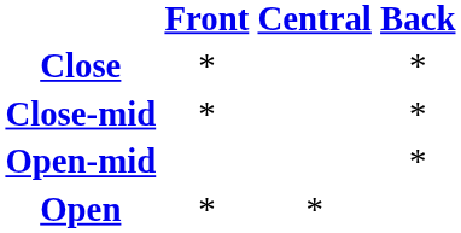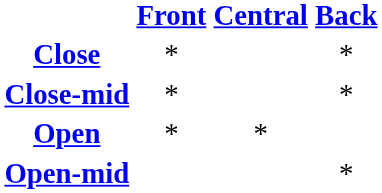 <table>
 <tr>
 <th></th>
 <th><a href='#'>Front</a></th>
 <th><a href='#'>Central</a></th>
 <th><a href='#'>Back</a></th>
 </tr>
 <tr align="center">
 <th><a href='#'>Close</a></th>
 <td>*</td>
 <td></td>
 <td>*</td>
 </tr>
 <tr align="center">
 <th><a href='#'>Close-mid</a></th>
 <td>*</td>
 <td></td>
 <td>*</td>
 </tr>
 <tr align="center">
+<th><a href='#'>Open</a></th>
+<td>*</td>
+<td>*</td>
+<td></td>
+</tr>
+<tr align="center">
 <th><a href='#'>Open-mid</a></th>
 <td></td>
 <td></td>
 <td>*</td>
 </tr>
-<tr align="center">
-<th><a href='#'>Open</a></th>
-<td>*</td>
-<td>*</td>
-<td></td>
-</tr>
 </table>
